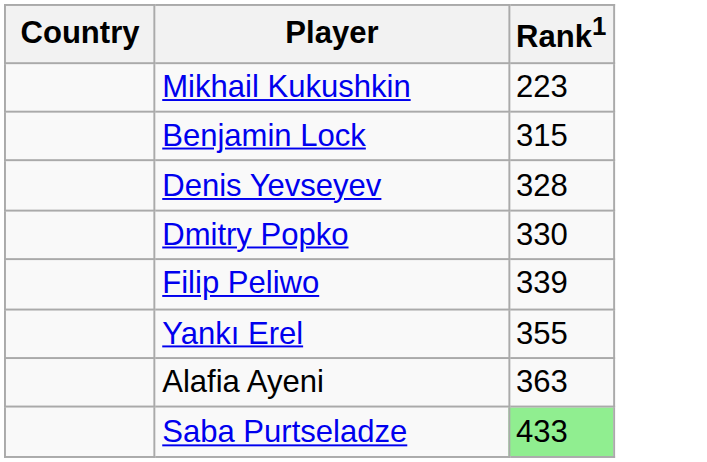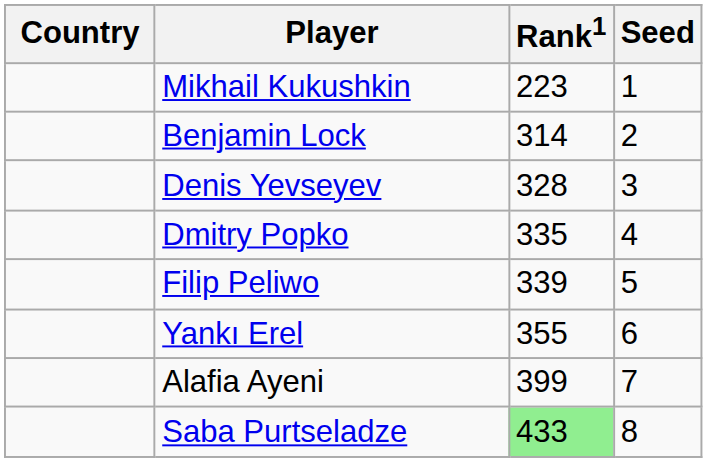 <table class="sortable wikitable">
 <tr>
 <th width="70">Country</th>
 <th width="175">Player</th>
 <th>Rank<sup>1</sup></th>
+<th>Seed</th>
 </tr>
 <tr>
 <td></td>
 <td><a href='#'>Mikhail Kukushkin</a></td>
 <td>223</td>
+<td>1</td>
 </tr>
 <tr>
 <td></td>
 <td><a href='#'>Benjamin Lock</a></td>
-<td>315</td>
+<td>314</td>
+<td>2</td>
 </tr>
 <tr>
 <td></td>
 <td><a href='#'>Denis Yevseyev</a></td>
 <td>328</td>
+<td>3</td>
 </tr>
 <tr>
 <td></td>
 <td><a href='#'>Dmitry Popko</a></td>
-<td>330</td>
+<td>335</td>
+<td>4</td>
 </tr>
 <tr>
 <td></td>
 <td><a href='#'>Filip Peliwo</a></td>
 <td>339</td>
+<td>5</td>
 </tr>
 <tr>
 <td></td>
 <td><a href='#'>Yankı Erel</a></td>
 <td>355</td>
+<td>6</td>
 </tr>
 <tr>
 <td></td>
 <td>Alafia Ayeni</td>
-<td>363</td>
+<td>399</td>
+<td>7</td>
 </tr>
 <tr>
 <td></td>
 <td><a href='#'>Saba Purtseladze</a></td>
 <td style="background: lightgreen;">433</td>
+<td>8</td>
 </tr>
 </table>
